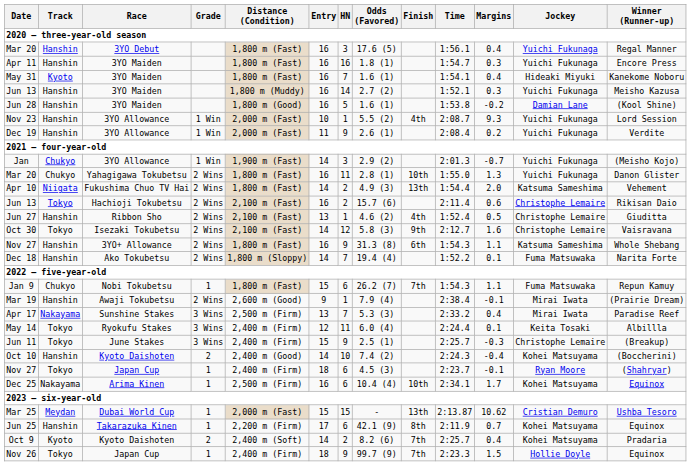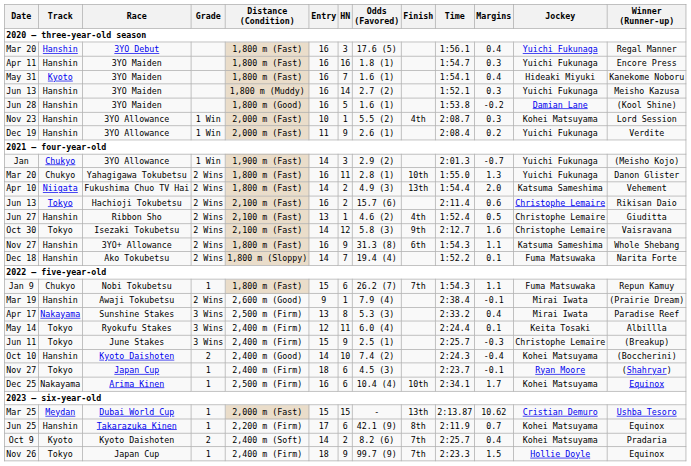 <table class="wikitable" style="border-collapse: collapse; font-size: 90%; text-align: center; white-space: nowrap">
 <tr>
 <th>Date</th>
 <th>Track</th>
 <th>Race</th>
 <th>Grade</th>
 <th>Distance<br>(Condition)</th>
 <th>Entry</th>
 <th>HN</th>
 <th>Odds<br>(Favored)</th>
 <th>Finish</th>
 <th>Time</th>
 <th>Margins</th>
 <th>Jockey</th>
 <th>Winner<br>(Runner-up)</th>
 </tr>
 <tr style="background-color:white">
 <td colspan="13" align="left"><strong>2020 – three-year-old season</strong></td>
 </tr>
 <tr>
 <td>Mar 20</td>
 <td><a href='#'>Hanshin</a></td>
 <td><a href='#'>3YO Debut</a></td>
 <td></td>
 <td style="background-color:#EADDCA">1,800 m (Fast)</td>
 <td>16</td>
 <td>3</td>
 <td>17.6 (5)</td>
 <td></td>
 <td>1:56.1</td>
 <td>0.4</td>
 <td><a href='#'>Yuichi Fukunaga</a></td>
 <td>Regal Manner</td>
 </tr>
 <tr>
 <td>Apr 11</td>
 <td>Hanshin</td>
 <td>3YO Maiden</td>
 <td></td>
 <td style="background-color:#EADDCA">1,800 m (Fast)</td>
 <td>16</td>
 <td>16</td>
 <td>1.8 (1)</td>
 <td></td>
 <td>1:54.7</td>
 <td>0.3</td>
 <td>Yuichi Fukunaga</td>
 <td>Encore Press</td>
 </tr>
 <tr>
 <td>May 31</td>
 <td><a href='#'>Kyoto</a></td>
 <td>3YO Maiden</td>
 <td></td>
 <td style="background-color:#EADDCA">1,800 m (Fast)</td>
 <td>16</td>
 <td>7</td>
 <td>1.6 (1)</td>
 <td></td>
 <td>1:54.1</td>
 <td>0.4</td>
 <td>Hideaki Miyuki</td>
 <td>Kanekome Noboru</td>
 </tr>
 <tr>
 <td>Jun 13</td>
 <td>Hanshin</td>
 <td>3YO Maiden</td>
 <td></td>
 <td style="background-color:#EADDCA">1,800 m (Muddy)</td>
 <td>16</td>
 <td>14</td>
 <td>2.7 (2)</td>
 <td></td>
 <td>1:52.1</td>
 <td>0.3</td>
 <td>Yuichi Fukunaga</td>
 <td>Meisho Kazusa</td>
 </tr>
 <tr>
 <td>Jun 28</td>
 <td>Hanshin</td>
 <td>3YO Maiden</td>
 <td></td>
 <td style="background-color:#EADDCA">1,800 m (Good)</td>
 <td>16</td>
 <td>5</td>
 <td>1.6 (1)</td>
 <td></td>
 <td>1:53.8</td>
 <td>-0.2</td>
 <td><a href='#'>Damian Lane</a></td>
 <td>(Kool Shine)</td>
 </tr>
 <tr>
 <td>Nov 23</td>
 <td>Hanshin</td>
 <td>3YO Allowance</td>
 <td>1 Win</td>
 <td style="background-color:#EADDCA">2,000 m (Fast)</td>
 <td>10</td>
 <td>1</td>
 <td>5.5 (2)</td>
 <td>4th</td>
 <td>2:08.7</td>
-<td>9.3</td>
-<td>Yuichi Fukunaga</td>
+<td>0.3</td>
+<td>Kohei Matsuyama</td>
 <td>Lord Session</td>
 </tr>
 <tr>
 <td>Dec 19</td>
 <td>Hanshin</td>
 <td>3YO Allowance</td>
 <td>1 Win</td>
 <td style="background-color:#EADDCA">2,000 m (Fast)</td>
 <td>11</td>
 <td>9</td>
 <td>2.6 (1)</td>
 <td></td>
 <td>2:08.4</td>
 <td>0.2</td>
 <td>Yuichi Fukunaga</td>
 <td>Verdite</td>
 </tr>
 <tr style="background-color:white">
 <td colspan="13" align="left"><strong>2021 – four-year-old</strong></td>
 </tr>
 <tr>
 <td>Jan</td>
 <td><a href='#'>Chukyo</a></td>
 <td>3YO Allowance</td>
 <td>1 Win</td>
 <td style="background-color:#EADDCA">1,900 m (Fast)</td>
 <td>14</td>
 <td>3</td>
 <td>2.9 (2)</td>
 <td></td>
 <td>2:01.3</td>
 <td>-0.7</td>
 <td>Yuichi Fukunaga</td>
 <td>(Meisho Kojo)</td>
 </tr>
 <tr>
 <td>Mar 20</td>
 <td>Chukyo</td>
 <td>Yahagigawa Tokubetsu</td>
 <td>2 Wins</td>
 <td style="background-color:#EADDCA">1,800 m (Fast)</td>
 <td>16</td>
 <td>11</td>
 <td>2.8 (1)</td>
 <td>10th</td>
 <td>1:55.0</td>
 <td>1.3</td>
 <td>Yuichi Fukunaga</td>
 <td>Danon Glister</td>
 </tr>
 <tr>
 <td>Apr 10</td>
 <td><a href='#'>Niigata</a></td>
 <td>Fukushima Chuo TV Hai</td>
 <td>2 Wins</td>
 <td style="background-color:#EADDCA">1,800 m (Fast)</td>
 <td>14</td>
 <td>2</td>
 <td>4.9 (3)</td>
 <td>13th</td>
 <td>1:54.4</td>
 <td>2.0</td>
 <td>Katsuma Sameshima</td>
 <td>Vehement</td>
 </tr>
 <tr>
 <td>Jun 13</td>
 <td><a href='#'>Tokyo</a></td>
 <td>Hachioji Tokubetsu</td>
 <td>2 Wins</td>
 <td style="background-color:#EADDCA">2,100 m (Fast)</td>
 <td>16</td>
 <td>2</td>
 <td>15.7 (6)</td>
 <td></td>
 <td>2:11.4</td>
 <td>0.6</td>
 <td><a href='#'>Christophe Lemaire</a></td>
 <td>Rikisan Daio</td>
 </tr>
 <tr>
 <td>Jun 27</td>
 <td>Hanshin</td>
 <td>Ribbon Sho</td>
 <td>2 Wins</td>
 <td style="background-color:#EADDCA">2,100 m (Fast)</td>
 <td>13</td>
 <td>1</td>
 <td>4.6 (2)</td>
 <td>4th</td>
 <td>1:52.4</td>
 <td>0.5</td>
 <td>Christophe Lemaire</td>
 <td>Giuditta</td>
 </tr>
 <tr>
 <td>Oct 30</td>
 <td>Tokyo</td>
 <td>Isezaki Tokubetsu</td>
 <td>2 Wins</td>
 <td style="background-color:#EADDCA">2,100 m (Fast)</td>
 <td>14</td>
 <td>12</td>
 <td>5.8 (3)</td>
 <td>9th</td>
 <td>2:12.7</td>
 <td>1.6</td>
 <td>Christophe Lemaire</td>
 <td>Vaisravana</td>
 </tr>
 <tr>
 <td>Nov 27</td>
 <td>Hanshin</td>
 <td>3YO+ Allowance</td>
 <td>2 Wins</td>
 <td style="background-color:#EADDCA">1,800 m (Fast)</td>
 <td>16</td>
 <td>9</td>
 <td>31.3 (8)</td>
 <td>6th</td>
 <td>1:54.3</td>
 <td>1.1</td>
 <td>Katsuma Sameshima</td>
 <td>Whole Shebang</td>
 </tr>
 <tr>
 <td>Dec 18</td>
 <td>Hanshin</td>
 <td>Ako Tokubetsu</td>
 <td>2 Wins</td>
 <td style="background-color:#EADDCA">1,800 m (Sloppy)</td>
 <td>14</td>
 <td>7</td>
 <td>19.4 (4)</td>
 <td></td>
 <td>1:52.2</td>
 <td>0.1</td>
 <td>Fuma Matsuwaka</td>
 <td>Narita Forte</td>
 </tr>
 <tr style="background-color:white">
 <td colspan="13" align="left"><strong>2022 – five-year-old</strong></td>
 </tr>
 <tr>
 <td>Jan 9</td>
 <td>Chukyo</td>
 <td>Nobi Tokubetsu</td>
 <td>1</td>
 <td style="background-color:#EADDCA">1,800 m (Fast)</td>
 <td>15</td>
 <td>6</td>
 <td>26.2 (7)</td>
 <td>7th</td>
 <td>1:54.3</td>
 <td>1.1</td>
 <td>Fuma Matsuwaka</td>
 <td>Repun Kamuy</td>
 </tr>
 <tr>
 <td>Mar 19</td>
 <td>Hanshin</td>
 <td>Awaji Tokubetsu</td>
 <td>2 Wins</td>
 <td>2,600 m (Good)</td>
 <td>9</td>
 <td>1</td>
 <td>7.9 (4)</td>
 <td></td>
 <td>2:38.4</td>
 <td>-0.1</td>
 <td>Mirai Iwata</td>
 <td>(Prairie Dream)</td>
 </tr>
 <tr>
 <td>Apr 17</td>
 <td><a href='#'>Nakayama</a></td>
 <td>Sunshine Stakes</td>
 <td>3 Wins</td>
 <td>2,500 m (Firm)</td>
 <td>13</td>
-<td>7</td>
+<td>8</td>
 <td>5.3 (3)</td>
 <td></td>
 <td>2:33.2</td>
 <td>0.4</td>
 <td>Mirai Iwata</td>
 <td>Paradise Reef</td>
 </tr>
 <tr>
 <td>May 14</td>
 <td>Tokyo</td>
 <td>Ryokufu Stakes</td>
 <td>3 Wins</td>
 <td>2,400 m (Firm)</td>
 <td>12</td>
 <td>11</td>
 <td>6.0 (4)</td>
 <td></td>
 <td>2:24.4</td>
 <td>0.1</td>
 <td>Keita Tosaki</td>
 <td>Albillla</td>
 </tr>
 <tr>
 <td>Jun 11</td>
 <td>Tokyo</td>
 <td>June Stakes</td>
 <td>3 Wins</td>
 <td>2,400 m (Firm)</td>
 <td>15</td>
 <td>9</td>
 <td>2.5 (1)</td>
 <td></td>
 <td>2:25.7</td>
 <td>-0.3</td>
 <td>Christophe Lemaire</td>
 <td>(Breakup)</td>
 </tr>
 <tr>
 <td>Oct 10</td>
 <td>Hanshin</td>
 <td><a href='#'>Kyoto Daishoten</a></td>
 <td>2</td>
 <td>2,400 m (Good)</td>
 <td>14</td>
 <td>10</td>
 <td>7.4 (2)</td>
 <td></td>
 <td>2:24.3</td>
 <td>-0.4</td>
 <td>Kohei Matsuyama</td>
 <td>(Boccherini)</td>
 </tr>
 <tr>
 <td>Nov 27</td>
 <td>Tokyo</td>
 <td><a href='#'>Japan Cup</a></td>
 <td>1</td>
 <td>2,400 m (Firm)</td>
 <td>18</td>
 <td>6</td>
 <td>4.5 (3)</td>
 <td></td>
 <td>2:23.7</td>
 <td>-0.1</td>
 <td><a href='#'>Ryan Moore</a></td>
 <td>(<a href='#'>Shahryar</a>)</td>
 </tr>
 <tr>
 <td>Dec 25</td>
 <td>Nakayama</td>
 <td><a href='#'>Arima Kinen</a></td>
 <td>1</td>
 <td>2,500 m (Firm)</td>
 <td>16</td>
 <td>6</td>
 <td>10.4 (4)</td>
 <td>10th</td>
 <td>2:34.1</td>
 <td>1.7</td>
 <td>Kohei Matsuyama</td>
 <td><a href='#'>Equinox</a></td>
 </tr>
 <tr style="background-color:white">
 <td colspan="13" align="left"><strong>2023 – six-year-old</strong></td>
 </tr>
 <tr>
 <td>Mar 25</td>
 <td><a href='#'>Meydan</a></td>
 <td><a href='#'>Dubai World Cup</a></td>
 <td>1</td>
 <td style="background-color:#EADDCA">2,000 m (Fast)</td>
 <td>15</td>
 <td>15</td>
 <td>-</td>
 <td>13th</td>
 <td>2:13.87</td>
 <td>10.62</td>
 <td><a href='#'>Cristian Demuro</a></td>
 <td><a href='#'>Ushba Tesoro</a></td>
 </tr>
 <tr>
 <td>Jun 25</td>
 <td>Hanshin</td>
 <td><a href='#'>Takarazuka Kinen</a></td>
 <td>1</td>
 <td>2,200 m (Firm)</td>
 <td>17</td>
 <td>6</td>
 <td>42.1 (9)</td>
 <td>8th</td>
 <td>2:11.9</td>
 <td>0.7</td>
 <td>Kohei Matsuyama</td>
 <td>Equinox</td>
 </tr>
 <tr>
 <td>Oct 9</td>
 <td>Kyoto</td>
 <td>Kyoto Daishoten</td>
 <td>2</td>
 <td>2,400 m (Soft)</td>
 <td>14</td>
 <td>2</td>
 <td>8.2 (6)</td>
 <td>7th</td>
 <td>2:25.7</td>
 <td>0.4</td>
 <td>Kohei Matsuyama</td>
 <td>Pradaria</td>
 </tr>
 <tr>
 <td>Nov 26</td>
 <td>Tokyo</td>
 <td>Japan Cup</td>
 <td>1</td>
 <td>2,400 m (Firm)</td>
 <td>18</td>
 <td>9</td>
 <td>99.7 (9)</td>
 <td>7th</td>
 <td>2:23.3</td>
 <td>1.5</td>
 <td><a href='#'>Hollie Doyle</a></td>
 <td>Equinox</td>
 </tr>
 </table>
